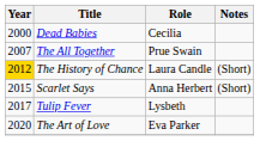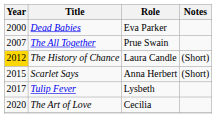 <table class="wikitable sortable">
 <tr>
 <th>Year</th>
 <th>Title</th>
 <th>Role</th>
 <th>Notes</th>
 </tr>
 <tr>
 <td>2000</td>
 <td><em><a href='#'>Dead Babies</a></em></td>
-<td>Cecilia</td>
+<td>Eva Parker</td>
 <td></td>
 </tr>
 <tr>
 <td>2007</td>
 <td><em><a href='#'>The All Together</a></em></td>
 <td>Prue Swain</td>
 <td></td>
 </tr>
 <tr>
 <td style="background: gold;">2012</td>
 <td><em>The History of Chance</em></td>
 <td>Laura Candle</td>
 <td>(Short)</td>
 </tr>
 <tr>
 <td>2015</td>
 <td><em>Scarlet Says</em></td>
 <td>Anna Herbert</td>
 <td>(Short)</td>
 </tr>
 <tr>
 <td>2017</td>
 <td><em><a href='#'>Tulip Fever</a></em></td>
 <td>Lysbeth</td>
 <td></td>
 </tr>
 <tr>
 <td>2020</td>
 <td><em>The Art of Love</em></td>
-<td>Eva Parker</td>
+<td>Cecilia</td>
 <td></td>
 </tr>
 <tr>
 </tr>
 </table>
